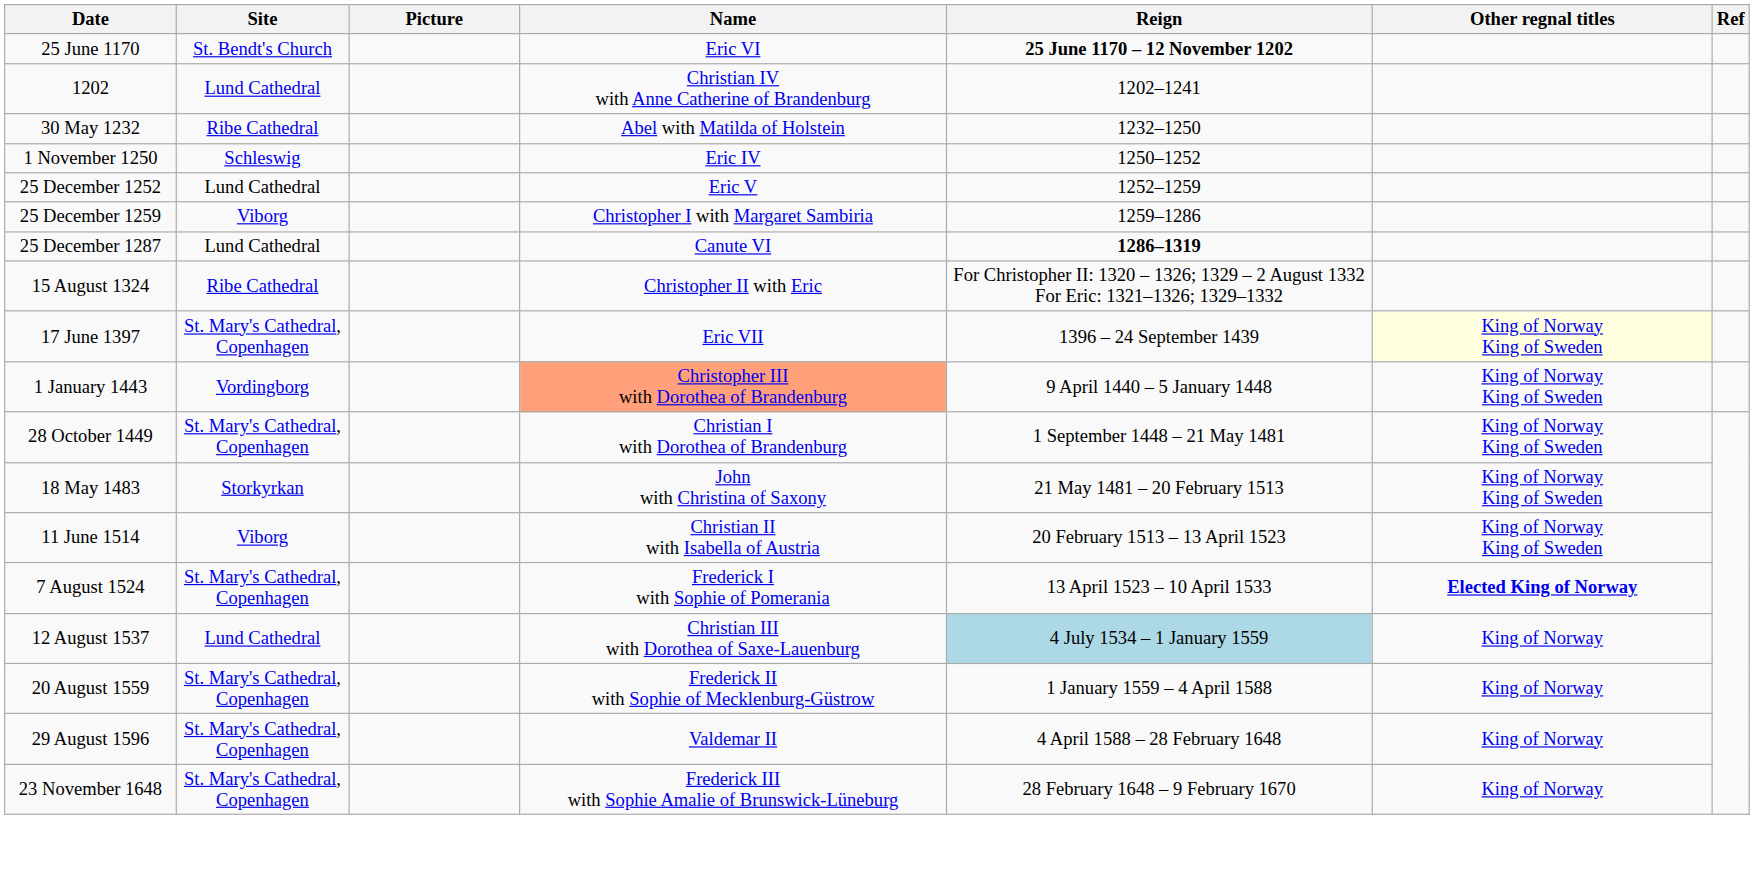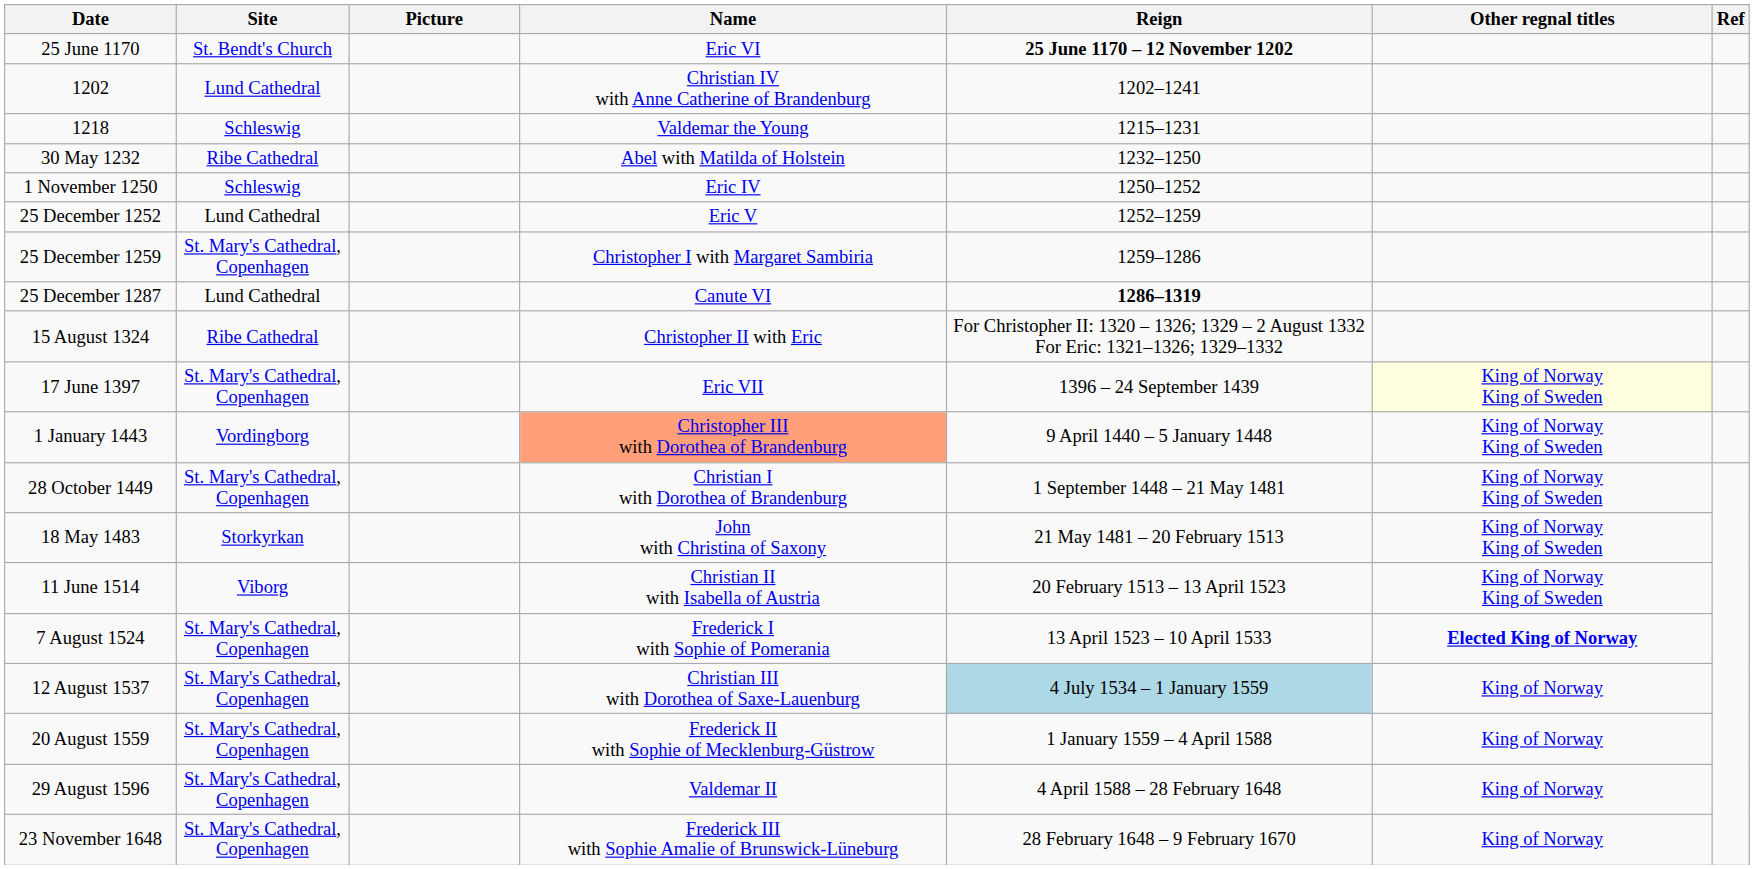 <table width=95% class="wikitable">
 <tr>
 <th width=10%>Date</th>
 <th width=10%>Site</th>
 <th width=10%>Picture</th>
 <th width=25%>Name</th>
 <th width=25%>Reign</th>
 <th width=20%>Other regnal titles</th>
 <th width=5%>Ref</th>
 </tr>
 <tr>
 <td align="center">25 June 1170</td>
 <td align="center"><a href='#'>St. Bendt's Church</a></td>
 <td align="center"></td>
 <td align="center"><a href='#'>Eric VI</a></td>
 <td align="center"><strong>25 June 1170 – 12 November 1202</strong></td>
 <td align="center"></td>
 <td align="center"></td>
 </tr>
 <tr>
 <td align="center">1202</td>
 <td align="center"><a href='#'>Lund Cathedral</a></td>
 <td align="center"></td>
 <td align="center"><a href='#'>Christian IV</a><br>with <a href='#'>Anne Catherine of Brandenburg</a></td>
 <td align="center">1202–1241</td>
+<td align="center"></td>
+<td align="center"></td>
+</tr>
+<tr>
+<td align="center">1218</td>
+<td align="center"><a href='#'>Schleswig</a></td>
+<td align="center"></td>
+<td align="center"><a href='#'>Valdemar the Young</a></td>
+<td align="center">1215–1231</td>
 <td align="center"></td>
 <td align="center"></td>
 </tr>
 <tr>
 <td align="center">30 May 1232</td>
 <td align="center"><a href='#'>Ribe Cathedral</a></td>
 <td align="center"></td>
 <td align="center"><a href='#'>Abel</a> with <a href='#'>Matilda of Holstein</a></td>
 <td align="center">1232–1250</td>
 <td align="center"></td>
 <td align="center"></td>
 </tr>
 <tr>
 <td align="center">1 November 1250</td>
 <td align="center"><a href='#'>Schleswig</a></td>
 <td align="center"></td>
 <td align="center"><a href='#'>Eric IV</a></td>
 <td align="center">1250–1252</td>
 <td align="center"></td>
 <td align="center"></td>
 </tr>
 <tr>
 <td align="center">25 December 1252</td>
 <td align="center">Lund Cathedral</td>
 <td align="center"></td>
 <td align="center"><a href='#'>Eric V</a></td>
 <td align="center">1252–1259</td>
 <td align="center"></td>
 <td align="center"></td>
 </tr>
 <tr>
 <td align="center">25 December 1259</td>
-<td align="center"><a href='#'>Viborg</a></td>
+<td align="center"><a href='#'>St. Mary's Cathedral</a>, <a href='#'>Copenhagen</a></td>
 <td align="center"></td>
 <td align="center"><a href='#'>Christopher I</a> with <a href='#'>Margaret Sambiria</a></td>
 <td align="center">1259–1286</td>
 <td align="center"></td>
 <td align="center"></td>
 </tr>
 <tr>
 <td align="center">25 December 1287</td>
 <td align="center">Lund Cathedral</td>
 <td align="center"></td>
 <td align="center"><a href='#'>Canute VI</a></td>
 <td align="center"><strong>1286–1319</strong></td>
 <td align="center"></td>
 <td align="center"></td>
 </tr>
 <tr>
 <td align="center">15 August 1324</td>
 <td align="center"><a href='#'>Ribe Cathedral</a></td>
 <td align="center"></td>
 <td align="center"><a href='#'>Christopher II</a> with <a href='#'>Eric</a></td>
 <td align="center">For Christopher II: 1320 – 1326; 1329 – 2 August 1332 <br>For Eric: 1321–1326; 1329–1332</td>
 <td align="center"></td>
 <td align="center"></td>
 </tr>
 <tr>
 <td align="center">17 June 1397</td>
 <td align="center"><a href='#'>St. Mary's Cathedral</a>, <a href='#'>Copenhagen</a></td>
 <td align="center"></td>
 <td align="center"><a href='#'>Eric VII</a></td>
 <td align="center">1396 – 24 September 1439</td>
 <td align="center" style="background: lightyellow;"><a href='#'>King of Norway</a><br><a href='#'>King of Sweden</a></td>
 <td align="center"></td>
 </tr>
 <tr>
 <td align="center">1 January 1443</td>
 <td align="center"><a href='#'>Vordingborg</a></td>
 <td align="center"></td>
 <td align="center" style="background: lightsalmon;"><a href='#'>Christopher III</a><br>with <a href='#'>Dorothea of Brandenburg</a></td>
 <td align="center">9 April 1440 – 5 January 1448</td>
 <td align="center"><a href='#'>King of Norway</a><br><a href='#'>King of Sweden</a></td>
 <td align="center"></td>
 </tr>
 <tr>
 <td align="center">28 October 1449</td>
 <td align="center"><a href='#'>St. Mary's Cathedral</a>, <a href='#'>Copenhagen</a></td>
 <td align="center"></td>
 <td align="center"><a href='#'>Christian I</a><br>with <a href='#'>Dorothea of Brandenburg</a></td>
 <td align="center">1 September 1448 – 21 May 1481</td>
 <td align="center"><a href='#'>King of Norway</a><br><a href='#'>King of Sweden</a></td>
 </tr>
 <tr>
 <td align="center">18 May 1483</td>
 <td align="center"><a href='#'>Storkyrkan</a></td>
 <td align="center"></td>
 <td align="center"><a href='#'>John</a><br>with <a href='#'>Christina of Saxony</a></td>
 <td align="center">21 May 1481 – 20 February 1513</td>
 <td align="center"><a href='#'>King of Norway</a><br><a href='#'>King of Sweden</a></td>
 </tr>
 <tr>
 <td align="center">11 June 1514</td>
 <td align="center"><a href='#'>Viborg</a></td>
 <td align="center"></td>
 <td align="center"><a href='#'>Christian II</a><br>with <a href='#'>Isabella of Austria</a></td>
 <td align="center">20 February 1513 – 13 April 1523</td>
 <td align="center"><a href='#'>King of Norway</a><br><a href='#'>King of Sweden</a></td>
 </tr>
 <tr>
 <td align="center">7 August 1524</td>
 <td align="center"><a href='#'>St. Mary's Cathedral</a>, <a href='#'>Copenhagen</a></td>
 <td align="center"></td>
 <td align="center"><a href='#'>Frederick I</a><br>with <a href='#'>Sophie of Pomerania</a></td>
 <td align="center">13 April 1523 – 10 April 1533</td>
 <td align="center"><strong><a href='#'>Elected King of Norway</a></strong></td>
 </tr>
 <tr>
 <td align="center">12 August 1537</td>
-<td align="center"><a href='#'>Lund Cathedral</a></td>
+<td align="center"><a href='#'>St. Mary's Cathedral</a>, <a href='#'>Copenhagen</a></td>
 <td align="center"></td>
 <td align="center"><a href='#'>Christian III</a><br>with <a href='#'>Dorothea of Saxe-Lauenburg</a></td>
 <td align="center" style="background: lightblue;">4 July 1534 – 1 January 1559</td>
 <td align="center"><a href='#'>King of Norway</a></td>
 </tr>
 <tr>
 <td align="center">20 August 1559</td>
 <td align="center"><a href='#'>St. Mary's Cathedral</a>, <a href='#'>Copenhagen</a></td>
 <td align="center"></td>
 <td align="center"><a href='#'>Frederick II</a><br>with <a href='#'>Sophie of Mecklenburg-Güstrow</a></td>
 <td align="center">1 January 1559 – 4 April 1588</td>
 <td align="center"><a href='#'>King of Norway</a></td>
 </tr>
 <tr>
 <td align="center">29 August 1596</td>
 <td align="center"><a href='#'>St. Mary's Cathedral</a>, <a href='#'>Copenhagen</a></td>
 <td align="center"></td>
 <td align="center"><a href='#'>Valdemar II</a></td>
 <td align="center">4 April 1588 – 28 February 1648</td>
 <td align="center"><a href='#'>King of Norway</a></td>
 </tr>
 <tr>
 <td align="center">23 November 1648</td>
 <td align="center"><a href='#'>St. Mary's Cathedral</a>, <a href='#'>Copenhagen</a></td>
 <td align="center"></td>
 <td align="center"><a href='#'>Frederick III</a><br>with <a href='#'>Sophie Amalie of Brunswick-Lüneburg</a></td>
 <td align="center">28 February 1648 – 9 February 1670</td>
 <td align="center"><a href='#'>King of Norway</a></td>
 </tr>
 </table>
